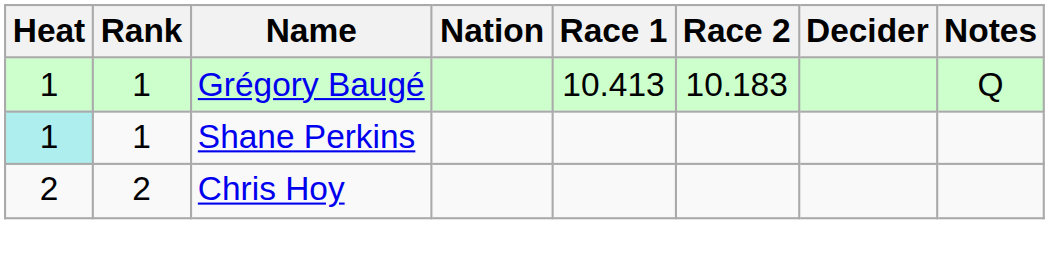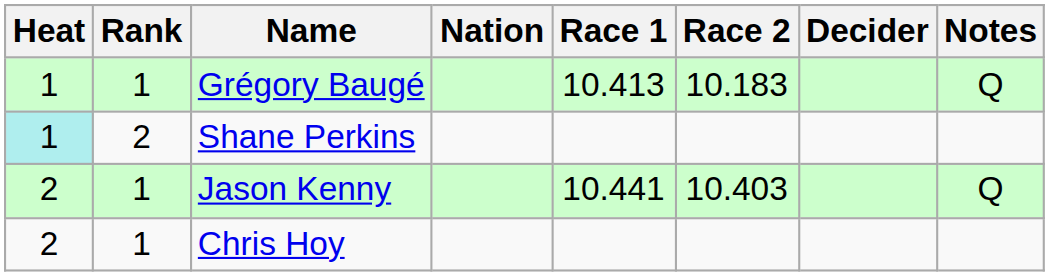 <table class="wikitable sortable" style="text-align:center">
 <tr>
 <th>Heat</th>
 <th>Rank</th>
 <th>Name</th>
 <th>Nation</th>
 <th>Race 1</th>
 <th>Race 2</th>
 <th>Decider</th>
 <th>Notes</th>
 </tr>
 <tr bgcolor=ccffcc>
 <td>1</td>
 <td>1</td>
 <td align=left><a href='#'>Grégory Baugé</a></td>
 <td align=left></td>
 <td>10.413</td>
 <td>10.183</td>
 <td></td>
 <td>Q</td>
 </tr>
 <tr>
 <td style="background: paleturquoise;">1</td>
-<td>1</td>
+<td>2</td>
 <td align=left><a href='#'>Shane Perkins</a></td>
 <td align=left></td>
 <td></td>
 <td></td>
 <td></td>
 <td></td>
 </tr>
+<tr bgcolor=ccffcc>
+<td>2</td>
+<td>1</td>
+<td align=left><a href='#'>Jason Kenny</a></td>
+<td align=left></td>
+<td>10.441</td>
+<td>10.403</td>
+<td></td>
+<td>Q</td>
+</tr>
 <tr>
 <td>2</td>
-<td>2</td>
+<td>1</td>
 <td align=left><a href='#'>Chris Hoy</a></td>
 <td align=left></td>
 <td></td>
 <td></td>
 <td></td>
 <td></td>
 </tr>
 </table>
